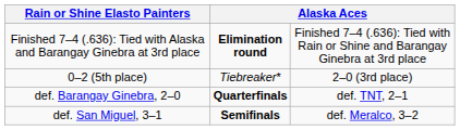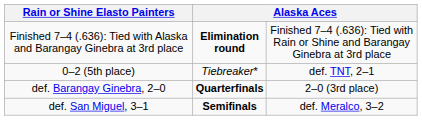 <table class=wikitable style="text-align:center">
 <tr>
 <th colspan=2 width=45%><a href='#'>Rain or Shine Elasto Painters</a></th>
 <th colspan=2 width=45%><a href='#'>Alaska Aces</a></th>
 </tr>
 <tr>
 <td>Finished 7–4 (.636): Tied with Alaska and Barangay Ginebra at 3rd place</td>
 <td colspan=2><strong>Elimination round</strong></td>
 <td>Finished 7–4 (.636): Tied with Rain or Shine and Barangay Ginebra at 3rd place</td>
 </tr>
 <tr>
 <td>0–2 (5th place)</td>
 <td colspan=2><em>Tiebreaker</em>*</td>
-<td>2–0 (3rd place)</td>
+<td>def. <a href='#'>TNT</a>, 2–1</td>
 </tr>
 <tr>
 <td>def. <a href='#'>Barangay Ginebra</a>, 2–0</td>
 <td colspan=2><strong>Quarterfinals</strong></td>
-<td>def. <a href='#'>TNT</a>, 2–1</td>
+<td>2–0 (3rd place)</td>
 </tr>
 <tr>
 <td>def. <a href='#'>San Miguel</a>, 3–1</td>
 <td colspan=2><strong>Semifinals</strong></td>
 <td>def. <a href='#'>Meralco</a>, 3–2</td>
 </tr>
 </table>
